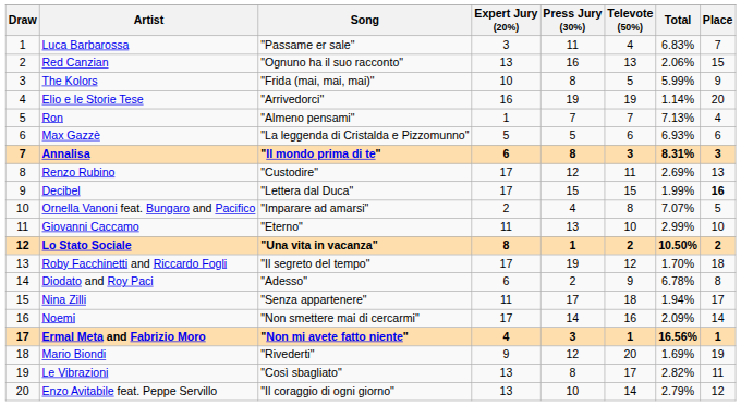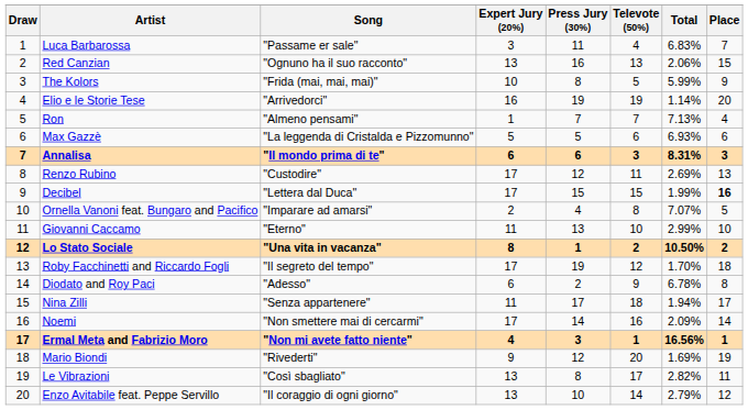 <table class="sortable wikitable" style="margin: 1em auto 1em auto; text-align:center">
 <tr>
 </tr>
 <tr>
 <th>Draw</th>
 <th>Artist</th>
 <th>Song</th>
 <th>Expert Jury<br><small>(20%)</small></th>
 <th>Press Jury<br><small>(30%)</small></th>
 <th>Televote<br><small>(50%)</small></th>
 <th>Total</th>
 <th>Place</th>
 </tr>
 <tr>
 <td>1</td>
 <td align="left"><a href='#'>Luca Barbarossa</a></td>
 <td align="left">"Passame er sale"</td>
 <td>3</td>
 <td>11</td>
 <td>4</td>
 <td>6.83%</td>
 <td>7</td>
 </tr>
 <tr>
 <td>2</td>
 <td align="left"><a href='#'>Red Canzian</a></td>
 <td align="left">"Ognuno ha il suo racconto"</td>
 <td>13</td>
 <td>16</td>
 <td>13</td>
 <td>2.06%</td>
 <td>15</td>
 </tr>
 <tr>
 <td>3</td>
 <td align="left" data-sort-value="Kolors, The"><a href='#'>The Kolors</a></td>
 <td align="left">"Frida (mai, mai, mai)"</td>
 <td>10</td>
 <td>8</td>
 <td>5</td>
 <td>5.99%</td>
 <td>9</td>
 </tr>
 <tr>
 <td>4</td>
 <td align="left"><a href='#'>Elio e le Storie Tese</a></td>
 <td align="left">"Arrivedorci"</td>
 <td>16</td>
 <td>19</td>
 <td>19</td>
 <td>1.14%</td>
 <td>20</td>
 </tr>
 <tr>
 <td>5</td>
 <td align="left"><a href='#'>Ron</a></td>
 <td align="left">"Almeno pensami"</td>
 <td>1</td>
 <td>7</td>
 <td>7</td>
 <td>7.13%</td>
 <td>4</td>
 </tr>
 <tr>
 <td>6</td>
 <td align="left"><a href='#'>Max Gazzè</a></td>
 <td align="left">"La leggenda di Cristalda e Pizzomunno"</td>
 <td>5</td>
 <td>5</td>
 <td>6</td>
 <td>6.93%</td>
 <td>6</td>
 </tr>
 <tr style="font-weight:bold; background:navajowhite;">
 <td>7</td>
 <td align="left"><a href='#'>Annalisa</a></td>
 <td align="left">"<a href='#'>Il mondo prima di te</a>"</td>
 <td>6</td>
-<td>8</td>
+<td>6</td>
 <td>3</td>
 <td>8.31%</td>
 <td>3</td>
 </tr>
 <tr>
 <td>8</td>
 <td align="left"><a href='#'>Renzo Rubino</a></td>
 <td align="left">"Custodire"</td>
 <td>17</td>
 <td>12</td>
 <td>11</td>
 <td>2.69%</td>
 <td>13</td>
 </tr>
 <tr>
 <td>9</td>
 <td align="left"><a href='#'>Decibel</a></td>
 <td align="left">"Lettera dal Duca"</td>
 <td>17</td>
 <td>15</td>
 <td>15</td>
 <td>1.99%</td>
 <td><strong>16</strong></td>
 </tr>
 <tr>
 <td>10</td>
 <td align="left"><a href='#'>Ornella Vanoni</a> feat. <a href='#'>Bungaro</a> and <a href='#'>Pacifico</a></td>
 <td align="left">"Imparare ad amarsi"</td>
 <td>2</td>
 <td>4</td>
 <td>8</td>
 <td>7.07%</td>
 <td>5</td>
 </tr>
 <tr>
 <td>11</td>
 <td align="left"><a href='#'>Giovanni Caccamo</a></td>
 <td align="left">"Eterno"</td>
 <td>11</td>
 <td>13</td>
 <td>10</td>
 <td>2.99%</td>
 <td>10</td>
 </tr>
 <tr style="font-weight:bold; background:navajowhite;">
 <td>12</td>
 <td align="left"><a href='#'>Lo Stato Sociale</a></td>
 <td align="left">"Una vita in vacanza"</td>
 <td>8</td>
 <td>1</td>
 <td>2</td>
 <td>10.50%</td>
 <td>2</td>
 </tr>
 <tr>
 <td>13</td>
 <td align="left"><a href='#'>Roby Facchinetti</a> and <a href='#'>Riccardo Fogli</a></td>
 <td align="left">"Il segreto del tempo"</td>
 <td>17</td>
 <td>19</td>
 <td>12</td>
 <td>1.70%</td>
 <td>18</td>
 </tr>
 <tr>
 <td>14</td>
 <td align="left"><a href='#'>Diodato</a> and <a href='#'>Roy Paci</a></td>
 <td align="left">"Adesso"</td>
 <td>6</td>
 <td>2</td>
 <td>9</td>
 <td>6.78%</td>
 <td>8</td>
 </tr>
 <tr>
 <td>15</td>
 <td align="left"><a href='#'>Nina Zilli</a></td>
 <td align="left">"Senza appartenere"</td>
 <td>11</td>
 <td>17</td>
 <td>18</td>
 <td>1.94%</td>
 <td>17</td>
 </tr>
 <tr>
 <td>16</td>
 <td align="left"><a href='#'>Noemi</a></td>
 <td align="left">"Non smettere mai di cercarmi"</td>
 <td>17</td>
 <td>14</td>
 <td>16</td>
 <td>2.09%</td>
 <td>14</td>
 </tr>
 <tr style="font-weight:bold; background:navajowhite;">
 <td>17</td>
 <td align="left"><a href='#'>Ermal Meta</a> and <a href='#'>Fabrizio Moro</a></td>
 <td align="left">"<a href='#'>Non mi avete fatto niente</a>"</td>
 <td>4</td>
 <td>3</td>
 <td>1</td>
 <td>16.56%</td>
 <td>1</td>
 </tr>
 <tr>
 <td>18</td>
 <td align="left"><a href='#'>Mario Biondi</a></td>
 <td align="left">"Rivederti"</td>
 <td>9</td>
 <td>12</td>
 <td>20</td>
 <td>1.69%</td>
 <td>19</td>
 </tr>
 <tr>
 <td>19</td>
 <td align="left"><a href='#'>Le Vibrazioni</a></td>
 <td align="left">"Così sbagliato"</td>
 <td>13</td>
 <td>8</td>
 <td>17</td>
 <td>2.82%</td>
 <td>11</td>
 </tr>
 <tr>
 <td>20</td>
 <td align="left"><a href='#'>Enzo Avitabile</a> feat. Peppe Servillo</td>
 <td align="left">"Il coraggio di ogni giorno"</td>
 <td>13</td>
 <td>10</td>
 <td>14</td>
 <td>2.79%</td>
 <td>12</td>
 </tr>
 </table>
